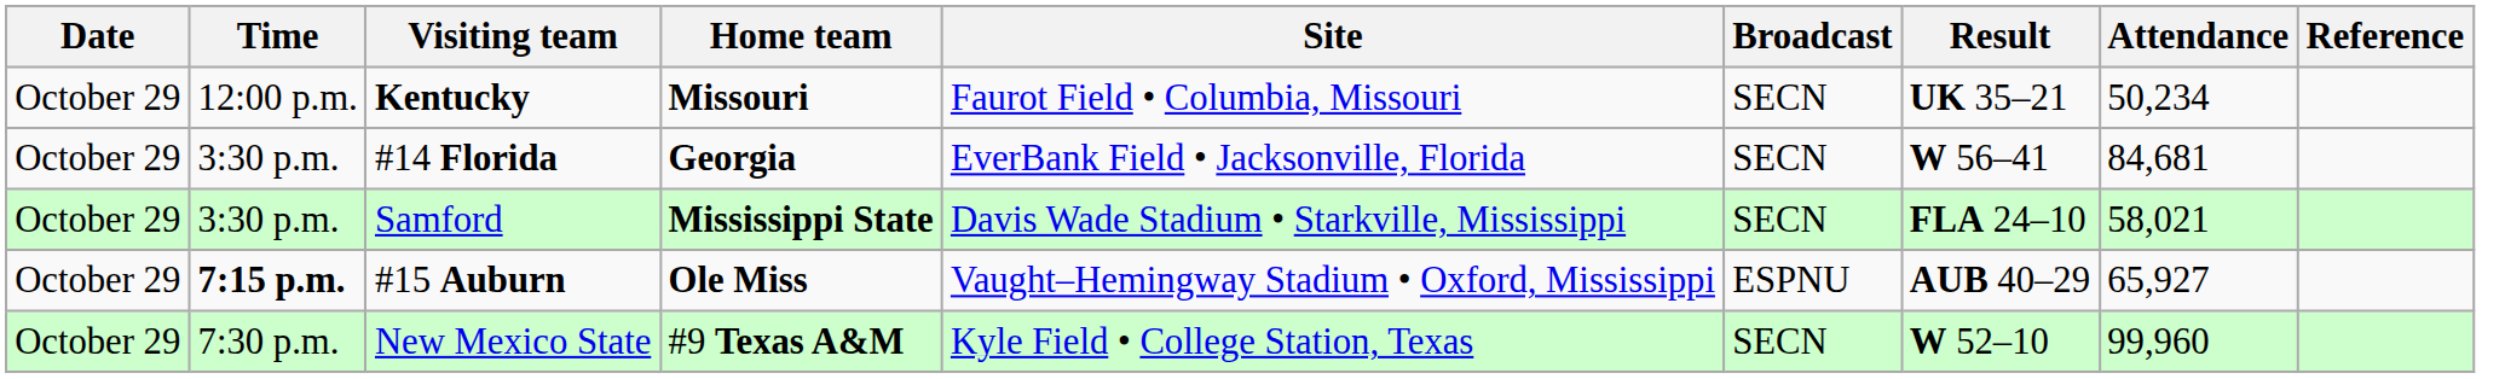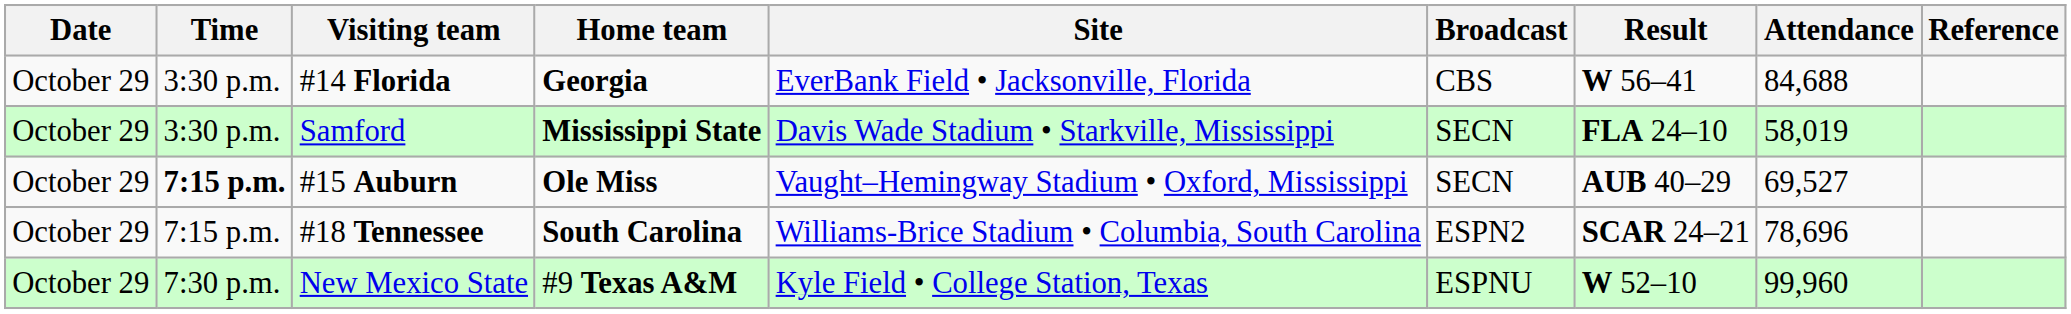 <table class="wikitable" style="font-size:95%;">
 <tr>
 <th>Date</th>
 <th>Time</th>
 <th>Visiting team</th>
 <th>Home team</th>
 <th>Site</th>
 <th>Broadcast</th>
 <th>Result</th>
 <th>Attendance</th>
 <th class="unsortable">Reference</th>
 </tr>
 <tr bgcolor=>
 <td>October 29</td>
-<td>12:00 p.m.</td>
-<td><strong>Kentucky</strong></td>
-<td><strong>Missouri</strong></td>
-<td><a href='#'>Faurot Field</a> • <a href='#'>Columbia, Missouri</a></td>
-<td>SECN</td>
-<td><strong>UK</strong> 35–21</td>
-<td>50,234</td>
-<td></td>
-</tr>
-<tr bgcolor=>
-<td>October 29</td>
 <td>3:30 p.m.</td>
 <td>#14 <strong>Florida</strong></td>
 <td><strong>Georgia</strong></td>
 <td><a href='#'>EverBank Field</a> • <a href='#'>Jacksonville, Florida</a></td>
-<td>SECN</td>
+<td>CBS</td>
 <td><strong>W</strong> 56–41</td>
-<td>84,681</td>
+<td>84,688</td>
 <td></td>
 </tr>
 <tr bgcolor=ccffcc>
 <td>October 29</td>
 <td>3:30 p.m.</td>
 <td><a href='#'>Samford</a></td>
 <td><strong>Mississippi State</strong></td>
 <td><a href='#'>Davis Wade Stadium</a> • <a href='#'>Starkville, Mississippi</a></td>
 <td>SECN</td>
 <td><strong>FLA</strong> 24–10</td>
-<td>58,021</td>
+<td>58,019</td>
 <td></td>
 </tr>
 <tr bgcolor=>
 <td>October 29</td>
 <td><strong>7:15 p.m.</strong></td>
 <td>#15 <strong>Auburn</strong></td>
 <td><strong>Ole Miss</strong></td>
 <td><a href='#'>Vaught–Hemingway Stadium</a> • <a href='#'>Oxford, Mississippi</a></td>
-<td>ESPNU</td>
+<td>SECN</td>
 <td><strong>AUB</strong> 40–29</td>
-<td>65,927</td>
+<td>69,527</td>
+<td></td>
+</tr>
+<tr bgcolor=>
+<td>October 29</td>
+<td>7:15 p.m.</td>
+<td>#18 <strong>Tennessee</strong></td>
+<td><strong>South Carolina</strong></td>
+<td><a href='#'>Williams-Brice Stadium</a> • <a href='#'>Columbia, South Carolina</a></td>
+<td>ESPN2</td>
+<td><strong>SCAR</strong> 24–21</td>
+<td>78,696</td>
 <td></td>
 </tr>
 <tr bgcolor=ccffcc>
 <td>October 29</td>
 <td>7:30 p.m.</td>
 <td><a href='#'>New Mexico State</a></td>
 <td>#9 <strong>Texas A&M</strong></td>
 <td><a href='#'>Kyle Field</a> • <a href='#'>College Station, Texas</a></td>
-<td>SECN</td>
+<td>ESPNU</td>
 <td><strong>W</strong> 52–10</td>
 <td>99,960</td>
 <td></td>
 </tr>
 </table>
